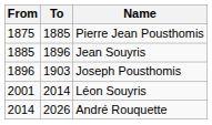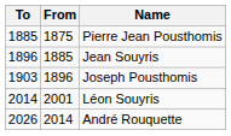 <table class="wikitable">
 <tr>
+<th>To</th>
 <th>From</th>
-<th>To</th>
 <th>Name</th>
 </tr>
 <tr>
+<td>1885</td>
 <td>1875</td>
-<td>1885</td>
 <td>Pierre Jean Pousthomis</td>
 </tr>
 <tr>
+<td>1896</td>
 <td>1885</td>
-<td>1896</td>
 <td>Jean Souyris</td>
 </tr>
 <tr>
+<td>1903</td>
 <td>1896</td>
-<td>1903</td>
 <td>Joseph Pousthomis</td>
 </tr>
 <tr>
+<td>2014</td>
 <td>2001</td>
-<td>2014</td>
 <td>Léon Souyris</td>
 </tr>
 <tr>
+<td>2026</td>
 <td>2014</td>
-<td>2026</td>
 <td>André Rouquette</td>
 </tr>
 </table>
